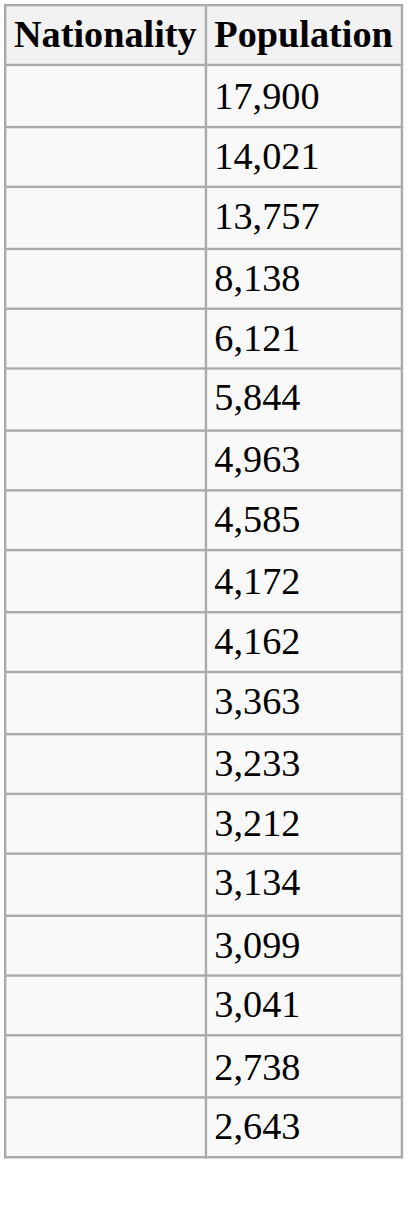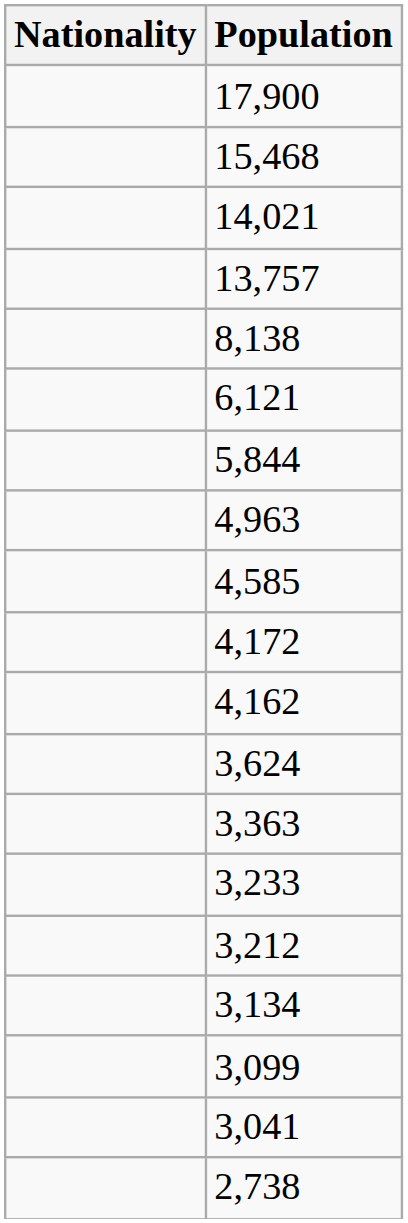 <table class="wikitable floatright">
 <tr>
 <th>Nationality</th>
 <th>Population</th>
 </tr>
 <tr>
 <td></td>
 <td>17,900</td>
+</tr>
+<tr>
+<td></td>
+<td>15,468</td>
 </tr>
 <tr>
 <td></td>
 <td>14,021</td>
 </tr>
 <tr>
 <td></td>
 <td>13,757</td>
 </tr>
 <tr>
 <td></td>
 <td>8,138</td>
 </tr>
 <tr>
 <td></td>
 <td>6,121</td>
 </tr>
 <tr>
 <td></td>
 <td>5,844</td>
 </tr>
 <tr>
 <td></td>
 <td>4,963</td>
 </tr>
 <tr>
 <td></td>
 <td>4,585</td>
 </tr>
 <tr>
 <td></td>
 <td>4,172</td>
 </tr>
 <tr>
 <td></td>
 <td>4,162</td>
 </tr>
 <tr>
 <td></td>
+<td>3,624</td>
+</tr>
+<tr>
+<td></td>
 <td>3,363</td>
 </tr>
 <tr>
 <td></td>
 <td>3,233</td>
 </tr>
 <tr>
 <td></td>
 <td>3,212</td>
 </tr>
 <tr>
 <td></td>
 <td>3,134</td>
 </tr>
 <tr>
 <td></td>
 <td>3,099</td>
 </tr>
 <tr>
 <td></td>
 <td>3,041</td>
 </tr>
 <tr>
 <td></td>
 <td>2,738</td>
 </tr>
-<tr>
-<td></td>
-<td>2,643</td>
-</tr>
 </table>
